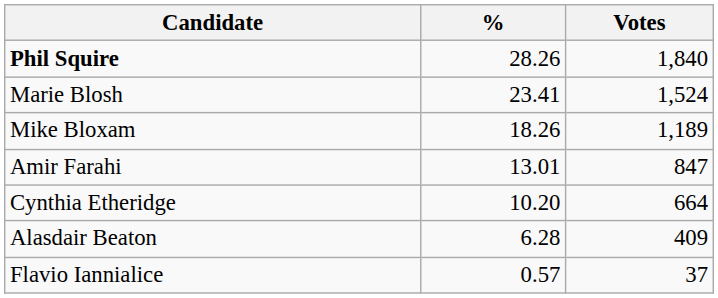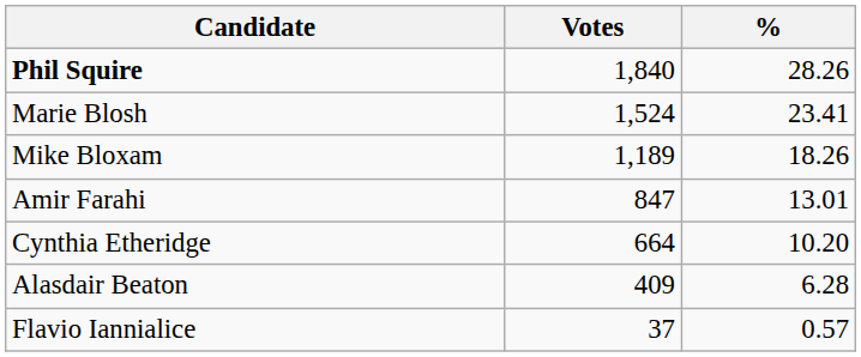 <table style="width:500px;" class="wikitable">
 <tr>
 <th align="center">Candidate</th>
+<th align="center">Votes</th>
 <th align="center">%</th>
-<th align="center">Votes</th>
 </tr>
 <tr>
 <td align="left"><strong>Phil Squire</strong></td>
+<td align="right">1,840</td>
 <td align="right">28.26</td>
-<td align="right">1,840</td>
 </tr>
 <tr>
 <td align="left">Marie Blosh</td>
+<td align="right">1,524</td>
 <td align="right">23.41</td>
-<td align="right">1,524</td>
 </tr>
 <tr>
 <td align="left">Mike Bloxam</td>
+<td align="right">1,189</td>
 <td align="right">18.26</td>
-<td align="right">1,189</td>
 </tr>
 <tr>
 <td align="left">Amir Farahi</td>
+<td align="right">847</td>
 <td align="right">13.01</td>
-<td align="right">847</td>
 </tr>
 <tr>
 <td align="left">Cynthia Etheridge</td>
+<td align="right">664</td>
 <td align="right">10.20</td>
-<td align="right">664</td>
 </tr>
 <tr>
 <td align="left">Alasdair Beaton</td>
+<td align="right">409</td>
 <td align="right">6.28</td>
-<td align="right">409</td>
 </tr>
 <tr>
 <td align="left">Flavio Iannialice</td>
+<td align="right">37</td>
 <td align="right">0.57</td>
-<td align="right">37</td>
 </tr>
 </table>
